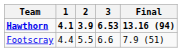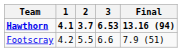 <table class="wikitable">
 <tr>
 <th>Team</th>
 <th>1</th>
 <th>2</th>
 <th>3</th>
 <th>Final</th>
 </tr>
 <tr>
 <td><strong><a href='#'>Hawthorn</a></strong></td>
 <td><strong>4.1</strong></td>
-<td><strong>3.9</strong></td>
+<td><strong>3.7</strong></td>
 <td><strong>6.53</strong></td>
 <td><strong>13.16 (94)</strong></td>
 </tr>
 <tr>
 <td><a href='#'>Footscray</a></td>
-<td>4.4</td>
+<td>4.2</td>
 <td>5.5</td>
 <td>6.6</td>
 <td>7.9 (51)</td>
 </tr>
 </table>
